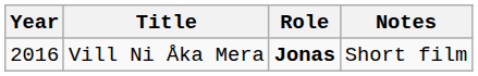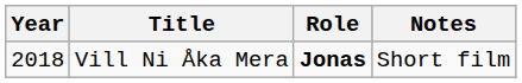 <table class="wikitable">
 <tr>
 <th>Year</th>
 <th>Title</th>
 <th>Role</th>
 <th>Notes</th>
 </tr>
 <tr>
-<td>2016</td>
+<td>2018</td>
 <td>Vill Ni Åka Mera</td>
 <td><strong>Jonas</strong></td>
 <td>Short film</td>
 </tr>
 </table>
